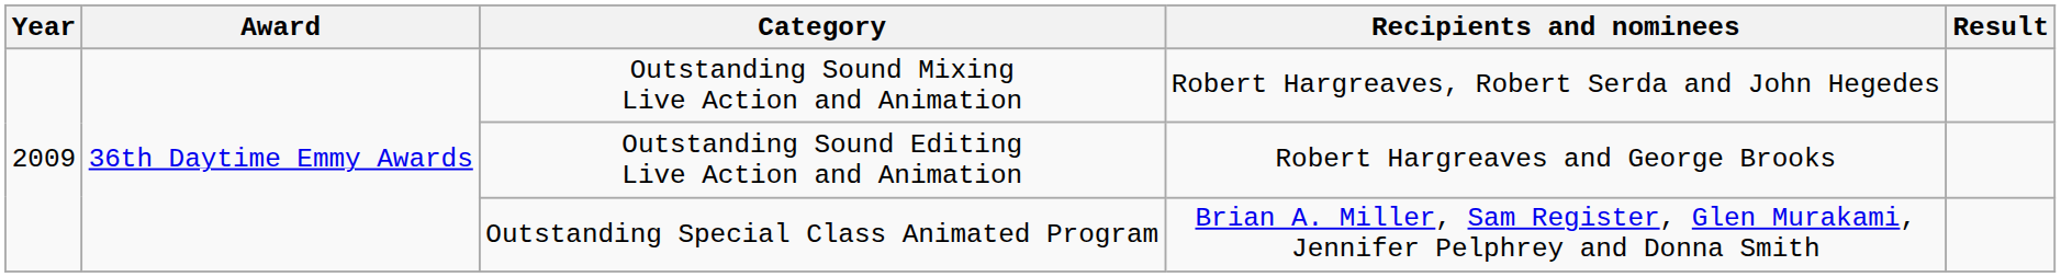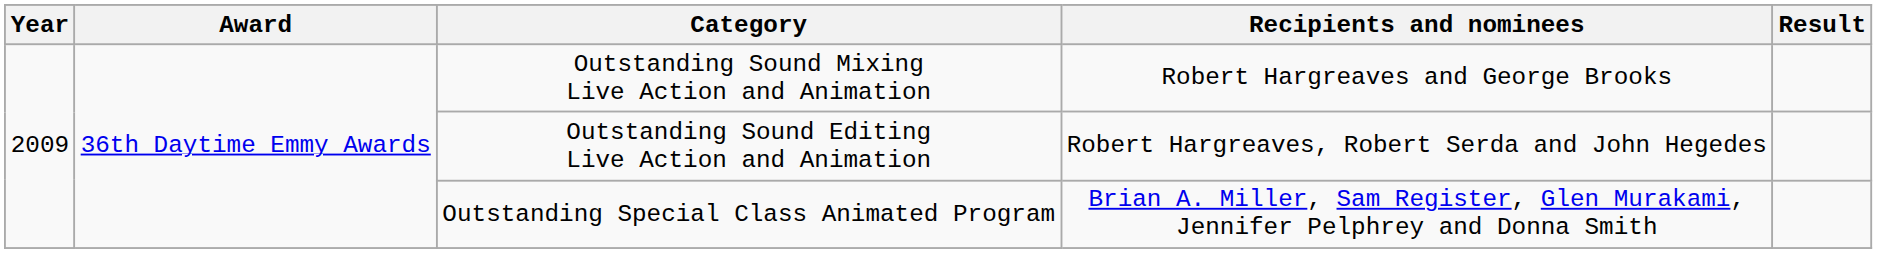 <table class="wikitable" style="text-align:center;">
 <tr>
 <th>Year</th>
 <th>Award</th>
 <th>Category</th>
 <th>Recipients and nominees</th>
 <th>Result</th>
 </tr>
 <tr>
 <td rowspan="3" align=center>2009</td>
 <td rowspan="3"><a href='#'>36th Daytime Emmy Awards</a></td>
 <td>Outstanding Sound Mixing<br>Live Action and Animation</td>
-<td>Robert Hargreaves, Robert Serda and John Hegedes</td>
+<td>Robert Hargreaves and George Brooks</td>
 <td></td>
 </tr>
 <tr>
 <td>Outstanding Sound Editing<br>Live Action and Animation</td>
-<td>Robert Hargreaves and George Brooks</td>
+<td>Robert Hargreaves, Robert Serda and John Hegedes</td>
 <td></td>
 </tr>
 <tr>
 <td>Outstanding Special Class Animated Program</td>
 <td><a href='#'>Brian A. Miller</a>, <a href='#'>Sam Register</a>, <a href='#'>Glen Murakami</a>,<br>Jennifer Pelphrey and Donna Smith</td>
 <td></td>
 </tr>
 </table>
